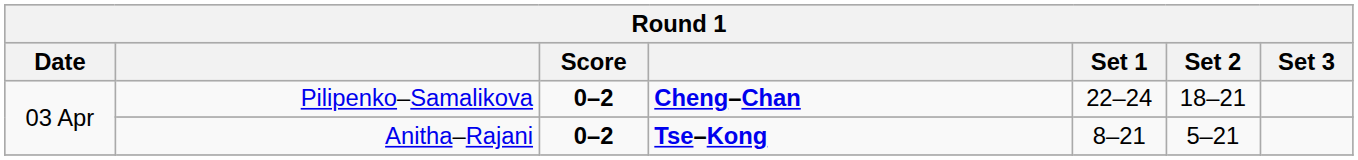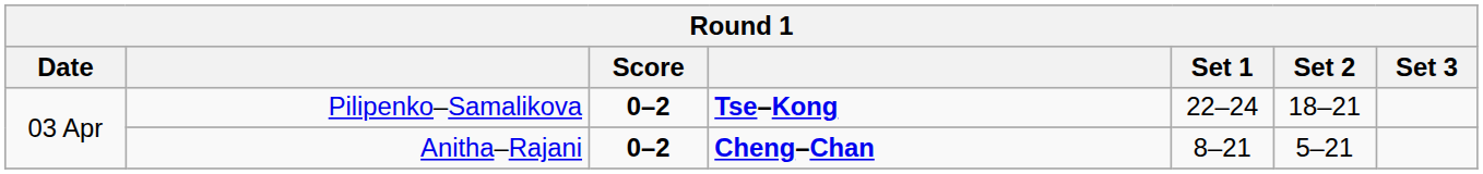 <table class="wikitable" style="text-align: center; font-size:90% ">
 <tr>
 <th colspan=7>Round 1</th>
 </tr>
 <tr>
 <th width="60">Date</th>
 <th align="right" width="250"></th>
 <th width="60">Score</th>
 <th align="left" width="250"></th>
 <th width="50">Set 1</th>
 <th width="50">Set 2</th>
 <th width="50">Set 3</th>
 </tr>
 <tr>
 <td rowspan=2>03 Apr</td>
 <td align=right><a href='#'>Pilipenko</a>–<a href='#'>Samalikova</a> </td>
 <td align=center><strong>0–2</strong></td>
-<td align=left><strong> <a href='#'>Cheng</a>–<a href='#'>Chan</a></strong></td>
+<td align=left><strong> <a href='#'>Tse</a>–<a href='#'>Kong</a></strong></td>
 <td>22–24</td>
 <td>18–21</td>
 <td></td>
 </tr>
 <tr>
 <td align=right><a href='#'>Anitha</a>–<a href='#'>Rajani</a> </td>
 <td align=center><strong>0–2</strong></td>
-<td align=left><strong> <a href='#'>Tse</a>–<a href='#'>Kong</a></strong></td>
+<td align=left><strong> <a href='#'>Cheng</a>–<a href='#'>Chan</a></strong></td>
 <td>8–21</td>
 <td>5–21</td>
 <td></td>
 </tr>
 </table>
